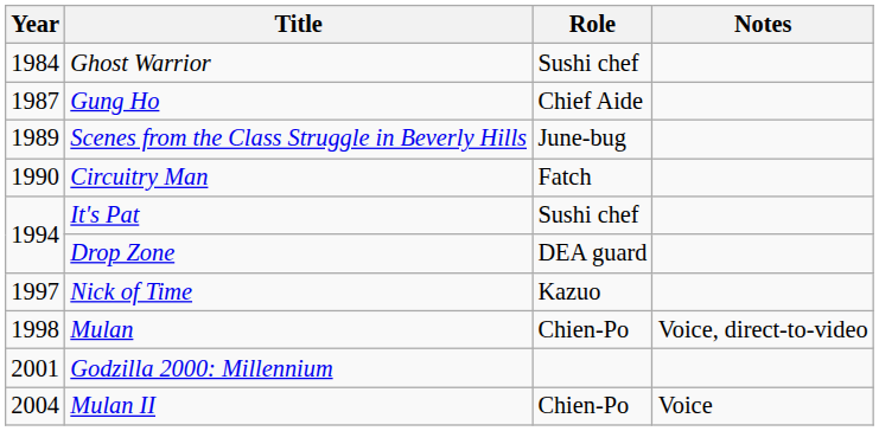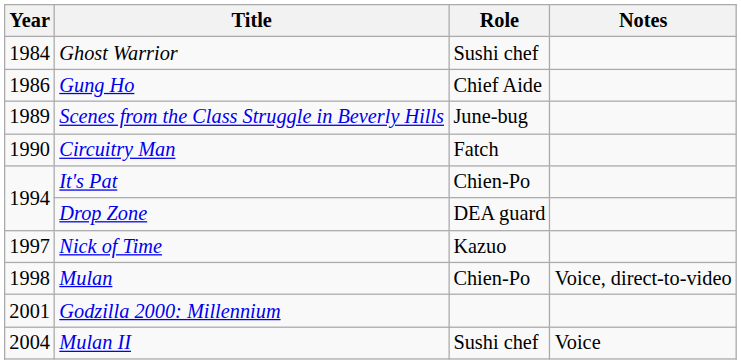 <table class="wikitable sortable">
 <tr>
 <th>Year</th>
 <th>Title</th>
 <th>Role</th>
 <th scope="col" class="unsortable">Notes</th>
 </tr>
 <tr>
 <td>1984</td>
 <td><em>Ghost Warrior</em></td>
 <td>Sushi chef</td>
 <td></td>
 </tr>
 <tr>
-<td>1987</td>
+<td>1986</td>
 <td><em><a href='#'>Gung Ho</a></em></td>
 <td>Chief Aide</td>
 <td></td>
 </tr>
 <tr>
 <td>1989</td>
 <td><em><a href='#'>Scenes from the Class Struggle in Beverly Hills</a></em></td>
 <td>June-bug</td>
 <td></td>
 </tr>
 <tr>
 <td>1990</td>
 <td><em><a href='#'>Circuitry Man</a></em></td>
 <td>Fatch</td>
 <td></td>
 </tr>
 <tr>
 <td rowspan="2">1994</td>
 <td><em><a href='#'>It's Pat</a></em></td>
-<td>Sushi chef</td>
+<td>Chien-Po</td>
 <td></td>
 </tr>
 <tr>
 <td><em><a href='#'>Drop Zone</a></em></td>
 <td>DEA guard</td>
 <td></td>
 </tr>
 <tr>
 <td>1997</td>
 <td><em><a href='#'>Nick of Time</a></em></td>
 <td>Kazuo</td>
 <td></td>
 </tr>
 <tr>
 <td>1998</td>
 <td><em><a href='#'>Mulan</a></em></td>
 <td>Chien-Po</td>
 <td>Voice, direct-to-video</td>
 </tr>
 <tr>
 <td>2001</td>
 <td><em><a href='#'>Godzilla 2000: Millennium</a></em></td>
 <td></td>
 <td></td>
 </tr>
 <tr>
 <td>2004</td>
 <td><em><a href='#'>Mulan II</a></em></td>
-<td>Chien-Po</td>
+<td>Sushi chef</td>
 <td>Voice</td>
 </tr>
 </table>
